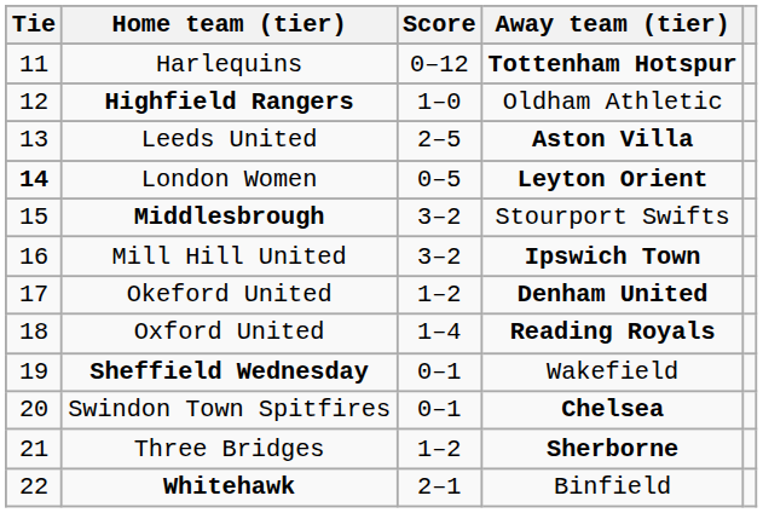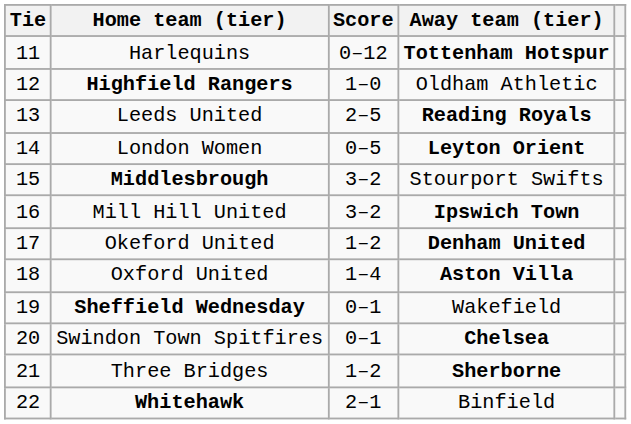 <table class="wikitable" style="text-align:center; font-size:85%">
 <tr>
 <th>Tie</th>
 <th>Home team (tier)</th>
 <th>Score</th>
 <th>Away team (tier)</th>
 <th></th>
 </tr>
 <tr>
 <td align="center">11</td>
 <td>Harlequins</td>
 <td align="center">0–12</td>
 <td><strong>Tottenham Hotspur</strong></td>
 <td></td>
 </tr>
 <tr>
 <td align="center">12</td>
 <td><strong>Highfield Rangers</strong></td>
 <td align="center">1–0</td>
 <td>Oldham Athletic</td>
 <td></td>
 </tr>
 <tr>
 <td align="center">13</td>
 <td>Leeds United</td>
 <td align="center">2–5</td>
-<td><strong>Aston Villa</strong></td>
+<td><strong>Reading Royals</strong></td>
 <td></td>
 </tr>
 <tr>
-<td align="center"><strong>14</strong></td>
+<td align="center">14</td>
 <td>London Women</td>
 <td align="center">0–5</td>
 <td><strong>Leyton Orient</strong></td>
 <td></td>
 </tr>
 <tr>
 <td align="center">15</td>
 <td><strong>Middlesbrough</strong></td>
 <td align="center">3–2</td>
 <td>Stourport Swifts</td>
 <td></td>
 </tr>
 <tr>
 <td align="center">16</td>
 <td>Mill Hill United</td>
 <td align="center">3–2</td>
 <td><strong>Ipswich Town</strong></td>
 <td></td>
 </tr>
 <tr>
 <td align="center">17</td>
 <td>Okeford United</td>
 <td align="center">1–2</td>
 <td><strong>Denham United</strong></td>
 <td></td>
 </tr>
 <tr>
 <td align="center">18</td>
 <td>Oxford United</td>
 <td align="center">1–4</td>
-<td><strong>Reading Royals</strong></td>
+<td><strong>Aston Villa</strong></td>
 <td></td>
 </tr>
 <tr>
 <td align="center">19</td>
 <td><strong>Sheffield Wednesday</strong></td>
 <td align="center">0–1</td>
 <td>Wakefield</td>
 <td></td>
 </tr>
 <tr>
 <td align="center">20</td>
 <td>Swindon Town Spitfires</td>
 <td align="center">0–1</td>
 <td><strong>Chelsea</strong></td>
 <td></td>
 </tr>
 <tr>
 <td align="center">21</td>
 <td>Three Bridges</td>
 <td align="center">1–2</td>
 <td><strong>Sherborne</strong></td>
 <td></td>
 </tr>
 <tr>
 <td align="center">22</td>
 <td><strong>Whitehawk</strong></td>
 <td align="center">2–1</td>
 <td>Binfield</td>
 <td></td>
 </tr>
 </table>
